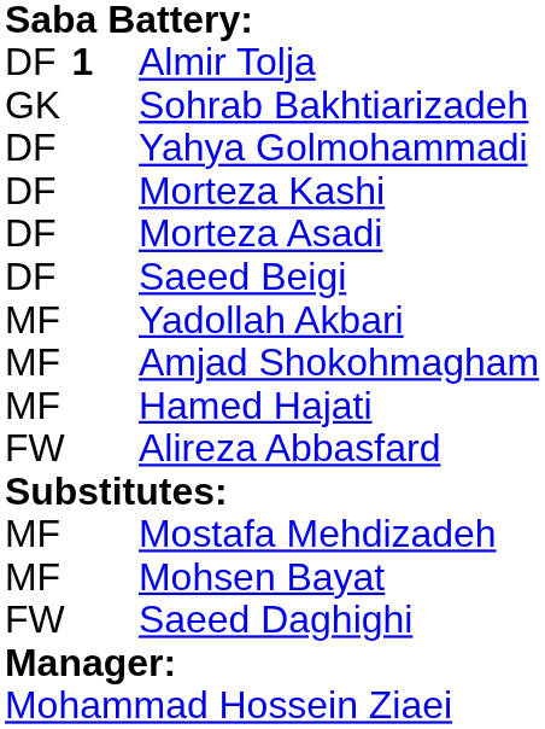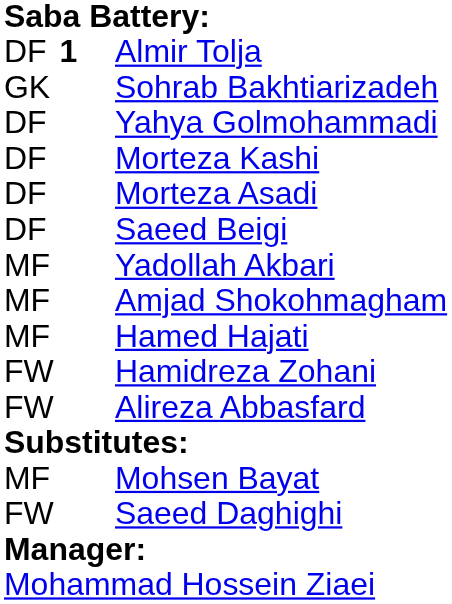 <table style="font-size: 90%" cellspacing="0" cellpadding="0">
 <tr>
 <td colspan="4"><strong>Saba Battery:</strong></td>
 </tr>
 <tr>
 <th width=25></th>
 <th width=25></th>
 </tr>
 <tr>
 <td>DF</td>
 <td><strong>1</strong></td>
 <td> <a href='#'>Almir Tolja</a></td>
 </tr>
 <tr>
 <td>GK</td>
 <td></td>
 <td> <a href='#'>Sohrab Bakhtiarizadeh</a></td>
 </tr>
 <tr>
 <td>DF</td>
 <td></td>
 <td> <a href='#'>Yahya Golmohammadi</a></td>
 </tr>
 <tr>
 <td>DF</td>
 <td></td>
 <td> <a href='#'>Morteza Kashi</a></td>
 <td></td>
 <td></td>
 </tr>
 <tr>
 <td>DF</td>
 <td></td>
 <td> <a href='#'>Morteza Asadi</a></td>
 </tr>
 <tr>
 <td>DF</td>
 <td></td>
 <td> <a href='#'>Saeed Beigi</a></td>
 </tr>
 <tr>
 <td>MF</td>
 <td></td>
 <td> <a href='#'>Yadollah Akbari</a></td>
 <td></td>
 <td></td>
 <td></td>
 </tr>
 <tr>
 <td>MF</td>
 <td></td>
 <td> <a href='#'>Amjad Shokohmagham</a></td>
 </tr>
 <tr>
 <td>MF</td>
 <td></td>
 <td> <a href='#'>Hamed Hajati</a></td>
 <td></td>
 <td></td>
 <td></td>
 </tr>
 <tr>
 <td>FW</td>
 <td></td>
+<td> <a href='#'>Hamidreza Zohani</a></td>
+<td></td>
+<td></td>
+<td></td>
+</tr>
+<tr>
+<td>FW</td>
+<td></td>
 <td> <a href='#'>Alireza Abbasfard</a></td>
 </tr>
 <tr>
 <td colspan=3><strong>Substitutes:</strong></td>
-</tr>
-<tr>
-<td>MF</td>
-<td></td>
-<td> <a href='#'>Mostafa Mehdizadeh</a></td>
-<td></td>
-<td></td>
-<td></td>
 </tr>
 <tr>
 <td>MF</td>
 <td></td>
 <td> <a href='#'>Mohsen Bayat</a></td>
 <td></td>
 <td></td>
 <td></td>
 </tr>
 <tr>
 <td>FW</td>
 <td></td>
 <td> <a href='#'>Saeed Daghighi</a></td>
 <td></td>
 <td></td>
 <td></td>
 </tr>
 <tr>
 <td colspan=3><strong>Manager:</strong></td>
 </tr>
 <tr>
 <td colspan=4> <a href='#'>Mohammad Hossein Ziaei</a></td>
 </tr>
 </table>
